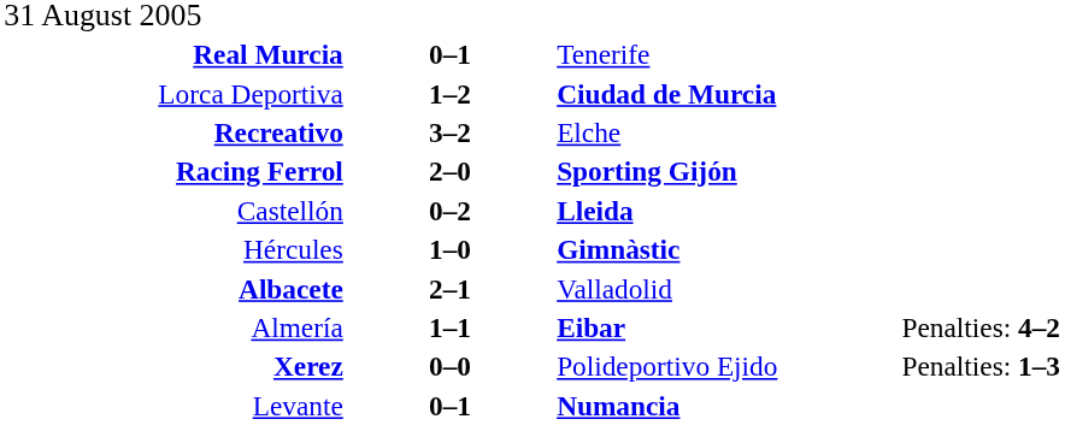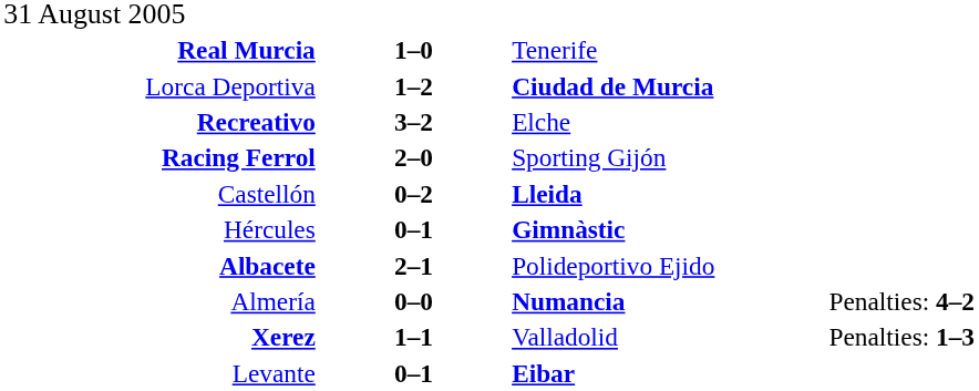 <table width=100% cellspacing=1>
 <tr>
 <th width=20%></th>
 <th width=12%></th>
 <th width=20%></th>
 <th></th>
 </tr>
 <tr>
 <td>31 August 2005</td>
 </tr>
 <tr style=font-size:90%>
 <td align=right><strong><a href='#'>Real Murcia</a></strong></td>
-<td align=center><strong>0–1</strong></td>
+<td align=center><strong>1–0</strong></td>
 <td><a href='#'>Tenerife</a></td>
 </tr>
 <tr style=font-size:90%>
 <td align=right><a href='#'>Lorca Deportiva</a></td>
 <td align=center><strong>1–2</strong></td>
 <td><strong><a href='#'>Ciudad de Murcia</a></strong></td>
 </tr>
 <tr style=font-size:90%>
 <td align=right><strong><a href='#'>Recreativo</a></strong></td>
 <td align=center><strong>3–2</strong></td>
 <td><a href='#'>Elche</a></td>
 </tr>
 <tr style=font-size:90%>
 <td align=right><strong><a href='#'>Racing Ferrol</a></strong></td>
 <td align=center><strong>2–0</strong></td>
-<td><strong><a href='#'>Sporting Gijón</a></strong></td>
+<td><a href='#'>Sporting Gijón</a></td>
 </tr>
 <tr style=font-size:90%>
 <td align=right><a href='#'>Castellón</a></td>
 <td align=center><strong>0–2</strong></td>
 <td><strong><a href='#'>Lleida</a></strong></td>
 </tr>
 <tr style=font-size:90%>
 <td align=right><a href='#'>Hércules</a></td>
-<td align=center><strong>1–0</strong></td>
+<td align=center><strong>0–1</strong></td>
 <td><strong><a href='#'>Gimnàstic</a></strong></td>
 </tr>
 <tr style=font-size:90%>
 <td align=right><strong><a href='#'>Albacete</a></strong></td>
 <td align=center><strong>2–1</strong></td>
-<td><a href='#'>Valladolid</a></td>
+<td><a href='#'>Polideportivo Ejido</a></td>
 </tr>
 <tr style=font-size:90%>
 <td align=right><a href='#'>Almería</a></td>
-<td align=center><strong>1–1</strong></td>
-<td><strong><a href='#'>Eibar</a></strong></td>
+<td align=center><strong>0–0</strong></td>
+<td><strong><a href='#'>Numancia</a></strong></td>
 <td>Penalties: <strong>4–2</strong></td>
 </tr>
 <tr style=font-size:90%>
 <td align=right><strong><a href='#'>Xerez</a></strong></td>
-<td align=center><strong>0–0</strong></td>
-<td><a href='#'>Polideportivo Ejido</a></td>
+<td align=center><strong>1–1</strong></td>
+<td><a href='#'>Valladolid</a></td>
 <td>Penalties: <strong>1–3</strong></td>
 </tr>
 <tr style=font-size:90%>
 <td align=right><a href='#'>Levante</a></td>
 <td align=center><strong>0–1</strong></td>
-<td><strong><a href='#'>Numancia</a></strong></td>
+<td><strong><a href='#'>Eibar</a></strong></td>
 </tr>
 </table>
